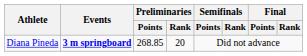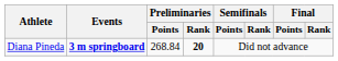 <table class=wikitable style="font-size:90%">
 <tr>
 <th rowspan="2">Athlete</th>
 <th rowspan="2">Events</th>
 <th colspan="2">Preliminaries</th>
 <th colspan="2">Semifinals</th>
 <th colspan="2">Final</th>
 </tr>
 <tr style="font-size:95%">
 <th>Points</th>
 <th>Rank</th>
 <th>Points</th>
 <th>Rank</th>
 <th>Points</th>
 <th>Rank</th>
 </tr>
 <tr align=center>
 <td align=left><a href='#'>Diana Pineda</a></td>
 <td align=left><strong><a href='#'>3 m springboard</a></strong></td>
-<td>268.85</td>
-<td>20</td>
+<td>268.84</td>
+<td><strong>20</strong></td>
 <td colspan=4>Did not advance</td>
 </tr>
 </table>
